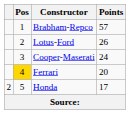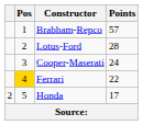 <table class="wikitable" style="font-size: 95%;">
 <tr>
 <th></th>
 <th>Pos</th>
 <th>Constructor</th>
 <th>Points</th>
 </tr>
 <tr>
 <td align="left"></td>
 <td align="center">1</td>
 <td> <a href='#'>Brabham</a>-<a href='#'>Repco</a></td>
 <td align="left">57</td>
 </tr>
 <tr>
 <td align="left"></td>
 <td align="center">2</td>
 <td> <a href='#'>Lotus</a>-<a href='#'>Ford</a></td>
-<td align="left">26</td>
+<td align="left">28</td>
 </tr>
 <tr>
 <td align="left"></td>
 <td align="center">3</td>
 <td> <a href='#'>Cooper</a>-<a href='#'>Maserati</a></td>
 <td align="left">24</td>
 </tr>
 <tr>
 <td align="left"></td>
 <td align="center" style="background: gold;">4</td>
 <td> <a href='#'>Ferrari</a></td>
-<td align="left">20</td>
+<td align="left">22</td>
 </tr>
 <tr>
 <td align="left"> 2</td>
 <td align="center">5</td>
 <td> <a href='#'>Honda</a></td>
 <td align="left">17</td>
 </tr>
 <tr>
 <th colspan=4>Source: </th>
 </tr>
 </table>
